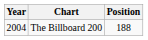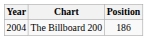 <table class="wikitable">
 <tr>
 <th>Year</th>
 <th>Chart</th>
 <th>Position</th>
 </tr>
 <tr>
 <td>2004</td>
 <td>The Billboard 200</td>
-<td align="center">188</td>
+<td align="center">186</td>
 </tr>
 </table>
